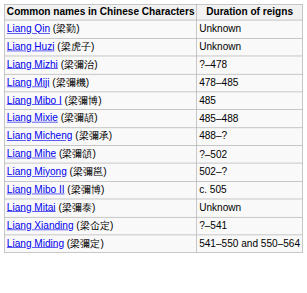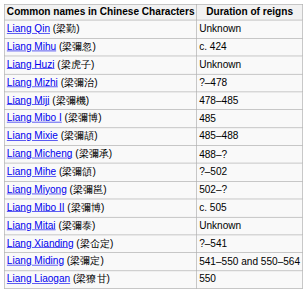 <table class="wikitable" style="margin-left: auto; margin-right: auto; border: none;">
 <tr>
 <th>Common names in Chinese Characters</th>
 <th>Duration of reigns</th>
 </tr>
 <tr>
 <td><a href='#'>Liang Qin</a> (梁勤)</td>
 <td>Unknown</td>
+</tr>
+<tr>
+<td><a href='#'>Liang Mihu</a> (梁彌忽)</td>
+<td>c. 424</td>
 </tr>
 <tr>
 <td><a href='#'>Liang Huzi</a> (梁虎子)</td>
 <td>Unknown</td>
 </tr>
 <tr>
 <td><a href='#'>Liang Mizhi</a> (梁彌治)</td>
 <td>?–478</td>
 </tr>
 <tr>
 <td><a href='#'>Liang Miji</a> (梁彌機)</td>
 <td>478–485</td>
 </tr>
 <tr>
 <td><a href='#'>Liang Mibo I</a> (梁彌博)</td>
 <td>485</td>
 </tr>
 <tr>
 <td><a href='#'>Liang Mixie</a> (梁彌頡)</td>
 <td>485–488</td>
 </tr>
 <tr>
 <td><a href='#'>Liang Micheng</a> (梁彌承)</td>
 <td>488–?</td>
 </tr>
 <tr>
 <td><a href='#'>Liang Mihe</a> (梁彌頜)</td>
 <td>?–502</td>
 </tr>
 <tr>
 <td><a href='#'>Liang Miyong</a> (梁彌邕)</td>
 <td>502–?</td>
 </tr>
 <tr>
 <td><a href='#'>Liang Mibo II</a> (梁彌博)</td>
 <td>c. 505</td>
 </tr>
 <tr>
 <td><a href='#'>Liang Mitai</a> (梁彌泰)</td>
 <td>Unknown</td>
 </tr>
 <tr>
 <td><a href='#'>Liang Xianding</a> (梁仚定)</td>
 <td>?–541</td>
 </tr>
 <tr>
 <td><a href='#'>Liang Miding</a> (梁彌定)</td>
 <td>541–550 and 550–564</td>
 </tr>
+<tr>
+<td><a href='#'>Liang Liaogan</a> (梁獠甘)</td>
+<td>550</td>
+</tr>
 </table>
